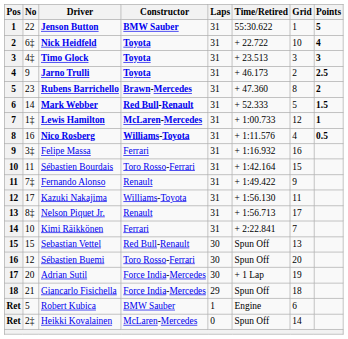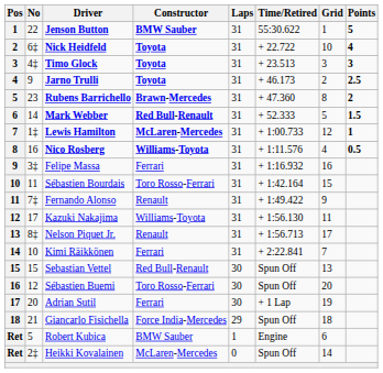 <table class="wikitable" style="font-size:85%">
 <tr>
 <th>Pos</th>
 <th>No</th>
 <th>Driver</th>
 <th>Constructor</th>
 <th>Laps</th>
 <th>Time/Retired</th>
 <th>Grid</th>
 <th>Points</th>
 </tr>
 <tr>
 <th>1</th>
 <td>22</td>
 <td> <strong><a href='#'>Jenson Button</a></strong></td>
 <td><strong><a href='#'>BMW Sauber</a></strong></td>
 <td>31</td>
 <td>55:30.622</td>
 <td>1</td>
 <td><strong>5</strong></td>
 </tr>
 <tr>
 <th>2</th>
 <td>6‡</td>
 <td> <strong><a href='#'>Nick Heidfeld</a></strong></td>
 <td><strong><a href='#'>Toyota</a></strong></td>
 <td>31</td>
 <td>+ 22.722</td>
 <td>10</td>
 <td><strong>4</strong></td>
 </tr>
 <tr>
 <th>3</th>
 <td>4‡</td>
 <td> <strong><a href='#'>Timo Glock</a></strong></td>
 <td><strong><a href='#'>Toyota</a></strong></td>
 <td>31</td>
 <td>+ 23.513</td>
 <td>3</td>
 <td><strong>3</strong></td>
 </tr>
 <tr>
 <th>4</th>
 <td>9</td>
 <td> <strong><a href='#'>Jarno Trulli</a></strong></td>
 <td><strong><a href='#'>Toyota</a></strong></td>
 <td>31</td>
 <td>+ 46.173</td>
 <td>2</td>
 <td><strong>2.5</strong></td>
 </tr>
 <tr>
 <th>5</th>
 <td>23</td>
 <td> <strong><a href='#'>Rubens Barrichello</a></strong></td>
 <td><strong><a href='#'>Brawn</a>-<a href='#'>Mercedes</a></strong></td>
 <td>31</td>
 <td>+ 47.360</td>
 <td>8</td>
 <td><strong>2</strong></td>
 </tr>
 <tr>
 <th>6</th>
 <td>14</td>
 <td> <strong><a href='#'>Mark Webber</a></strong></td>
 <td><strong><a href='#'>Red Bull</a>-<a href='#'>Renault</a></strong></td>
 <td>31</td>
 <td>+ 52.333</td>
 <td>5</td>
 <td><strong>1.5</strong></td>
 </tr>
 <tr>
 <th>7</th>
 <td>1‡</td>
 <td> <strong><a href='#'>Lewis Hamilton</a></strong></td>
 <td><strong><a href='#'>McLaren</a>-<a href='#'>Mercedes</a></strong></td>
 <td>31</td>
 <td>+ 1:00.733</td>
 <td>12</td>
 <td><strong>1</strong></td>
 </tr>
 <tr>
 <th>8</th>
 <td>16</td>
 <td> <strong><a href='#'>Nico Rosberg</a></strong></td>
 <td><strong><a href='#'>Williams</a>-<a href='#'>Toyota</a></strong></td>
 <td>31</td>
 <td>+ 1:11.576</td>
 <td>4</td>
 <td><strong>0.5</strong></td>
 </tr>
 <tr>
 <th>9</th>
 <td>3‡</td>
 <td> <a href='#'>Felipe Massa</a></td>
 <td><a href='#'>Ferrari</a></td>
 <td>31</td>
 <td>+ 1:16.932</td>
 <td>16</td>
 <td></td>
 </tr>
 <tr>
 <th>10</th>
 <td>11</td>
 <td> <a href='#'>Sébastien Bourdais</a></td>
 <td><a href='#'>Toro Rosso</a>-<a href='#'>Ferrari</a></td>
 <td>31</td>
 <td>+ 1:42.164</td>
 <td>15</td>
 <td></td>
 </tr>
 <tr>
 <th>11</th>
 <td>7‡</td>
 <td> <a href='#'>Fernando Alonso</a></td>
 <td><a href='#'>Renault</a></td>
 <td>31</td>
 <td>+ 1:49.422</td>
 <td>9</td>
 <td></td>
 </tr>
 <tr>
 <th>12</th>
 <td>17</td>
 <td> <a href='#'>Kazuki Nakajima</a></td>
 <td><a href='#'>Williams</a>-<a href='#'>Toyota</a></td>
 <td>31</td>
 <td>+ 1:56.130</td>
 <td>11</td>
 <td></td>
 </tr>
 <tr>
 <th>13</th>
 <td>8‡</td>
 <td> <a href='#'>Nelson Piquet Jr.</a></td>
 <td><a href='#'>Renault</a></td>
 <td>31</td>
 <td>+ 1:56.713</td>
 <td>17</td>
 <td></td>
 </tr>
 <tr>
 <th>14</th>
 <td>10</td>
 <td> <a href='#'>Kimi Räikkönen</a></td>
 <td><a href='#'>Ferrari</a></td>
 <td>31</td>
 <td>+ 2:22.841</td>
 <td>7</td>
 <td></td>
 </tr>
 <tr>
 <th>15</th>
 <td>15</td>
 <td> <a href='#'>Sebastian Vettel</a></td>
 <td><a href='#'>Red Bull</a>-<a href='#'>Renault</a></td>
 <td>30</td>
 <td>Spun Off</td>
 <td>13</td>
 <td></td>
 </tr>
 <tr>
 <th>16</th>
 <td>12</td>
 <td> <a href='#'>Sébastien Buemi</a></td>
 <td><a href='#'>Toro Rosso</a>-<a href='#'>Ferrari</a></td>
 <td>30</td>
 <td>Spun Off</td>
 <td>20</td>
 <td></td>
 </tr>
 <tr>
 <th>17</th>
 <td>20</td>
 <td> <a href='#'>Adrian Sutil</a></td>
-<td><a href='#'>Force India</a>-<a href='#'>Mercedes</a></td>
+<td><a href='#'>Ferrari</a></td>
 <td>30</td>
 <td>+ 1 Lap</td>
 <td>19</td>
 <td></td>
 </tr>
 <tr>
 <th>18</th>
 <td>21</td>
 <td> <a href='#'>Giancarlo Fisichella</a></td>
 <td><a href='#'>Force India</a>-<a href='#'>Mercedes</a></td>
 <td>29</td>
 <td>Spun Off</td>
 <td>18</td>
 <td></td>
 </tr>
 <tr>
 <th>Ret</th>
 <td>5</td>
 <td> <a href='#'>Robert Kubica</a></td>
 <td><a href='#'>BMW Sauber</a></td>
 <td>1</td>
 <td>Engine</td>
 <td>6</td>
 <td></td>
 </tr>
 <tr>
 <th>Ret</th>
 <td>2‡</td>
 <td> <a href='#'>Heikki Kovalainen</a></td>
 <td><a href='#'>McLaren</a>-<a href='#'>Mercedes</a></td>
 <td>0</td>
 <td>Spun Off</td>
 <td>14</td>
 <td></td>
 </tr>
 <tr>
 <th colspan="8"></th>
 </tr>
 </table>
